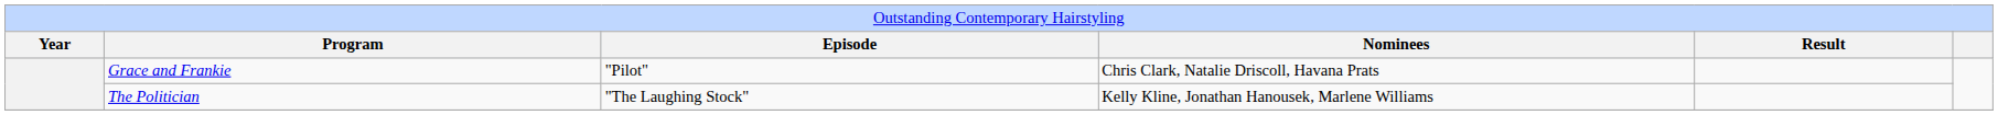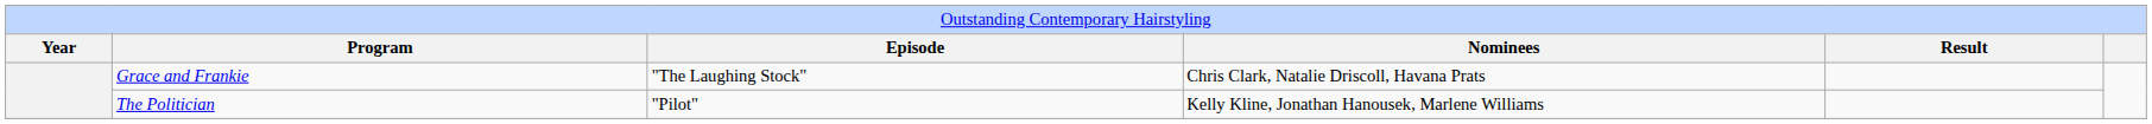 <table class="wikitable plainrowheaders" style="font-size: 90%" width=90%>
 <tr ---- bgcolor="#bfd7ff">
 <td colspan=6 align=center><a href='#'>Outstanding Contemporary Hairstyling</a></td>
 </tr>
 <tr ---- bgcolor="#ebf5ff">
 <th width="5%">Year</th>
 <th width="25%">Program</th>
 <th width="25%">Episode</th>
 <th width="30%">Nominees</th>
 <th width="13%">Result</th>
 <th width="5%"></th>
 </tr>
 <tr>
 <th rowspan="2" scope=row></th>
 <td><em><a href='#'>Grace and Frankie</a></em></td>
-<td>"Pilot"</td>
+<td>"The Laughing Stock"</td>
 <td>Chris Clark, Natalie Driscoll, Havana Prats</td>
 <td></td>
 <td rowspan="2"></td>
 </tr>
 <tr>
 <td><em><a href='#'>The Politician</a></em></td>
-<td>"The Laughing Stock"</td>
+<td>"Pilot"</td>
 <td>Kelly Kline, Jonathan Hanousek, Marlene Williams</td>
 <td></td>
 </tr>
 <tr>
 </tr>
 </table>
